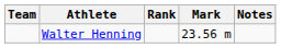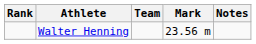 <table class="wikitable sortable">
 <tr>
+<th>Rank</th>
+<th>Athlete</th>
 <th>Team</th>
-<th>Athlete</th>
-<th>Rank</th>
 <th>Mark</th>
 <th>Notes</th>
 </tr>
 <tr>
+<td align=center></td>
+<td><a href='#'>Walter Henning</a></td>
 <td></td>
-<td><a href='#'>Walter Henning</a></td>
-<td align=center></td>
 <td>23.56 m</td>
 <td></td>
 </tr>
 </table>
